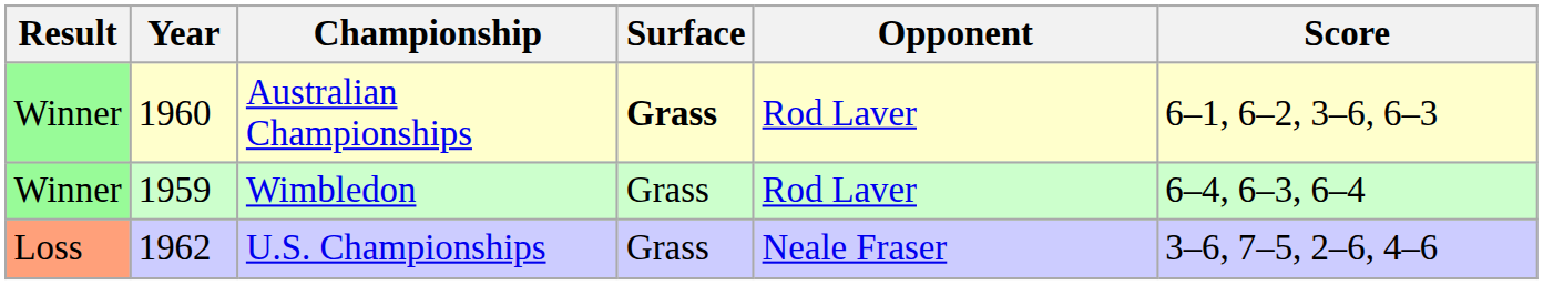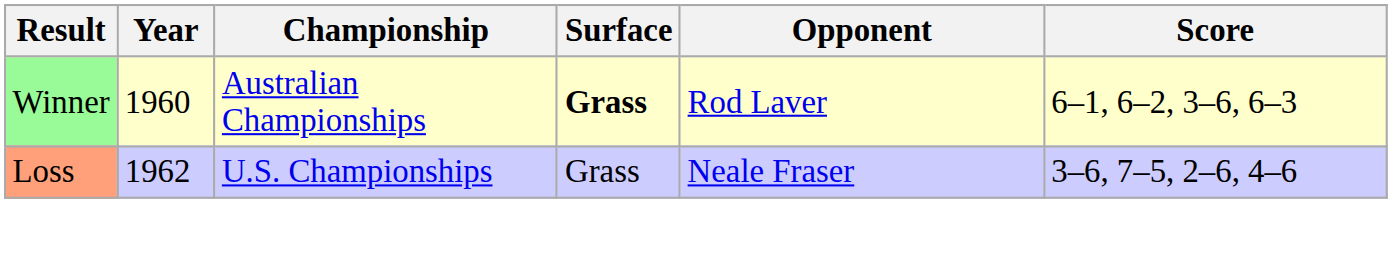 <table class='sortable wikitable'>
 <tr>
 <th style="width:40px">Result</th>
 <th style="width:40px">Year</th>
 <th style="width:160px">Championship</th>
 <th style="width:50px">Surface</th>
 <th style="width:170px">Opponent</th>
 <th style="width:160px" class="unsortable">Score</th>
 </tr>
 <tr style="background:#ffc;">
 <td style="background:#98fb98;">Winner</td>
 <td>1960</td>
 <td><a href='#'>Australian Championships</a></td>
 <td><strong>Grass</strong></td>
 <td>  <a href='#'>Rod Laver</a></td>
 <td>6–1, 6–2, 3–6, 6–3</td>
 </tr>
-<tr style="background:#cfc;">
-<td style="background:#98fb98;">Winner</td>
-<td>1959</td>
-<td><a href='#'>Wimbledon</a></td>
-<td>Grass</td>
-<td>  <a href='#'>Rod Laver</a></td>
-<td>6–4, 6–3, 6–4</td>
-</tr>
 <tr style="background:#ccf;">
 <td style="background:#ffa07a;">Loss</td>
 <td>1962</td>
 <td><a href='#'>U.S. Championships</a></td>
 <td>Grass</td>
 <td>  <a href='#'>Neale Fraser</a></td>
 <td>3–6, 7–5, 2–6, 4–6</td>
 </tr>
 </table>
